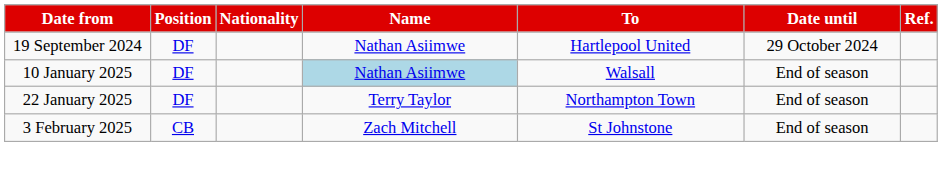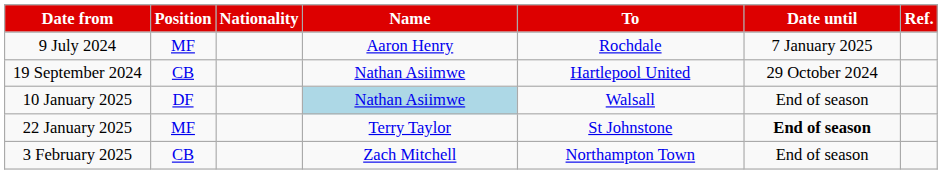 <table class="wikitable"  style="text-align:center; font-size:90%; ">
 <tr>
 </tr>
 <tr>
 <th style="background:#DD0000; color:white; width:120px;">Date from</th>
 <th style="background:#DD0000; color:white; width:50px;">Position</th>
 <th style="background:#DD0000; color:white; width:50px;">Nationality</th>
 <th style="background:#DD0000; color:white; width:180px;">Name</th>
 <th style="background:#DD0000; color:white; width:190px;">To</th>
 <th style="background:#DD0000; color:white; width:130px;">Date until</th>
 <th style="background:#DD0000; color:white; width:25px;">Ref.</th>
 </tr>
 <tr>
+<td>9 July 2024</td>
+<td><a href='#'>MF</a></td>
+<td></td>
+<td><a href='#'>Aaron Henry</a></td>
+<td> <a href='#'>Rochdale</a></td>
+<td>7 January 2025</td>
+<td></td>
+</tr>
+<tr>
 <td>19 September 2024</td>
-<td><a href='#'>DF</a></td>
+<td><a href='#'>CB</a></td>
 <td></td>
 <td><a href='#'>Nathan Asiimwe</a></td>
 <td> <a href='#'>Hartlepool United</a></td>
 <td>29 October 2024</td>
 <td></td>
 </tr>
 <tr>
 <td>10 January 2025</td>
 <td><a href='#'>DF</a></td>
 <td></td>
 <td style="background: lightblue;"><a href='#'>Nathan Asiimwe</a></td>
 <td> <a href='#'>Walsall</a></td>
 <td>End of season</td>
 <td></td>
 </tr>
 <tr>
 <td>22 January 2025</td>
-<td><a href='#'>DF</a></td>
+<td><a href='#'>MF</a></td>
 <td></td>
 <td><a href='#'>Terry Taylor</a></td>
-<td> <a href='#'>Northampton Town</a></td>
-<td>End of season</td>
+<td> <a href='#'>St Johnstone</a></td>
+<td><strong>End of season</strong></td>
 <td></td>
 </tr>
 <tr>
 <td>3 February 2025</td>
 <td><a href='#'>CB</a></td>
 <td></td>
 <td><a href='#'>Zach Mitchell</a></td>
-<td> <a href='#'>St Johnstone</a></td>
+<td> <a href='#'>Northampton Town</a></td>
 <td>End of season</td>
 <td></td>
 </tr>
 </table>
